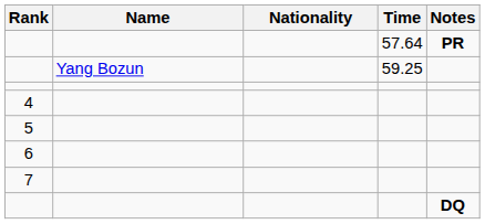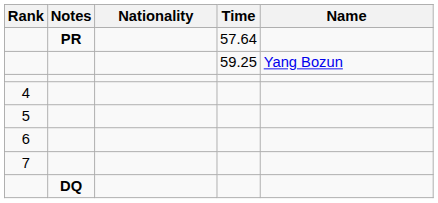 <table class="wikitable sortable" style="text-align:center">
 <tr>
 <th>Rank</th>
-<th style="width:180px">Name</th>
+<th>Notes</th>
 <th style="width:125px">Nationality</th>
 <th>Time</th>
-<th>Notes</th>
+<th style="width:180px">Name</th>
 </tr>
 <tr>
 <td></td>
-<td style="text-align:left;"></td>
+<td><strong>PR</strong></td>
 <td style="text-align:left;"></td>
 <td>57.64</td>
-<td><strong>PR</strong></td>
+<td style="text-align:left;"></td>
 </tr>
 <tr>
 <td></td>
-<td style="text-align:left;"><a href='#'>Yang Bozun</a></td>
+<td></td>
 <td style="text-align:left;"></td>
 <td>59.25</td>
-<td></td>
+<td style="text-align:left;"><a href='#'>Yang Bozun</a></td>
 </tr>
 <tr>
 <td></td>
-<td style="text-align:left;"></td>
+<td></td>
 <td style="text-align:left;"></td>
 <td></td>
-<td></td>
+<td style="text-align:left;"></td>
 </tr>
 <tr>
 <td>4</td>
-<td style="text-align:left;"></td>
+<td></td>
 <td style="text-align:left;"></td>
 <td></td>
-<td></td>
+<td style="text-align:left;"></td>
 </tr>
 <tr>
 <td>5</td>
-<td style="text-align:left;"></td>
+<td></td>
 <td style="text-align:left;"></td>
 <td></td>
-<td></td>
+<td style="text-align:left;"></td>
 </tr>
 <tr>
 <td>6</td>
-<td style="text-align:left;"></td>
+<td></td>
 <td style="text-align:left;"></td>
 <td></td>
-<td></td>
+<td style="text-align:left;"></td>
 </tr>
 <tr>
 <td>7</td>
-<td style="text-align:left;"></td>
+<td></td>
 <td style="text-align:left;"></td>
 <td></td>
-<td></td>
+<td style="text-align:left;"></td>
 </tr>
 <tr>
 <td></td>
-<td style="text-align:left;"></td>
+<td><strong>DQ</strong></td>
 <td style="text-align:left;"></td>
 <td></td>
-<td><strong>DQ</strong></td>
+<td style="text-align:left;"></td>
 </tr>
 </table>
